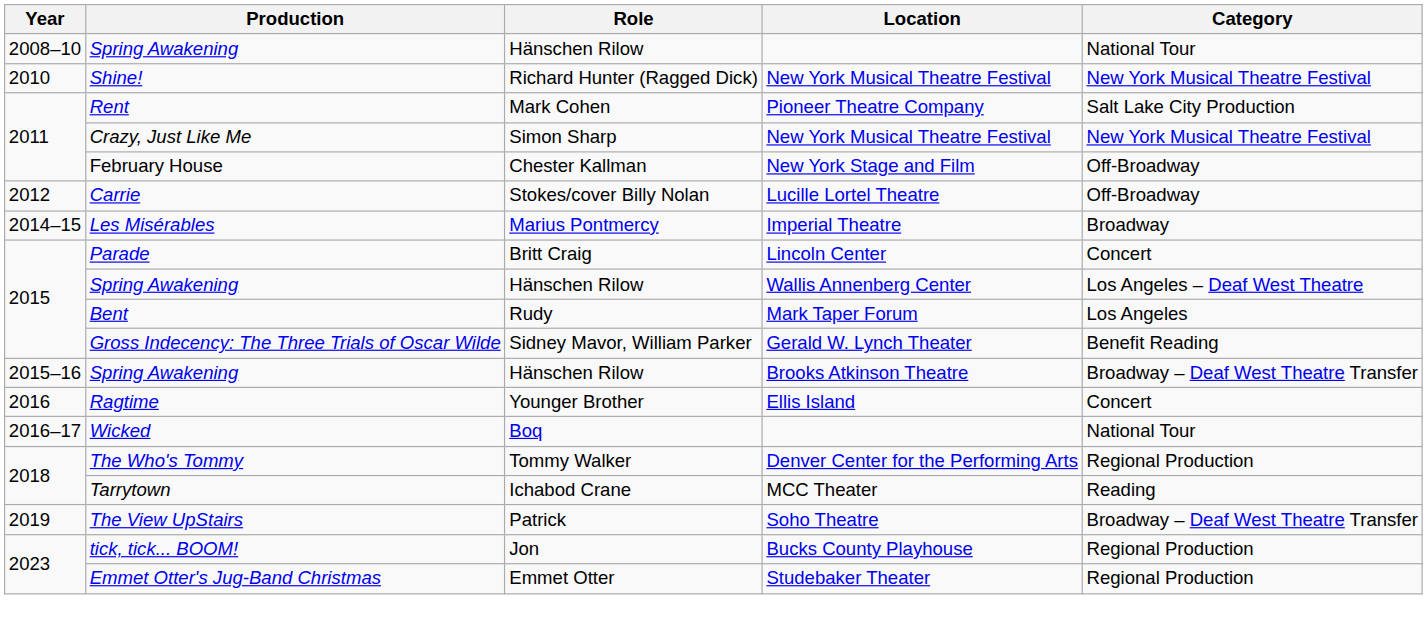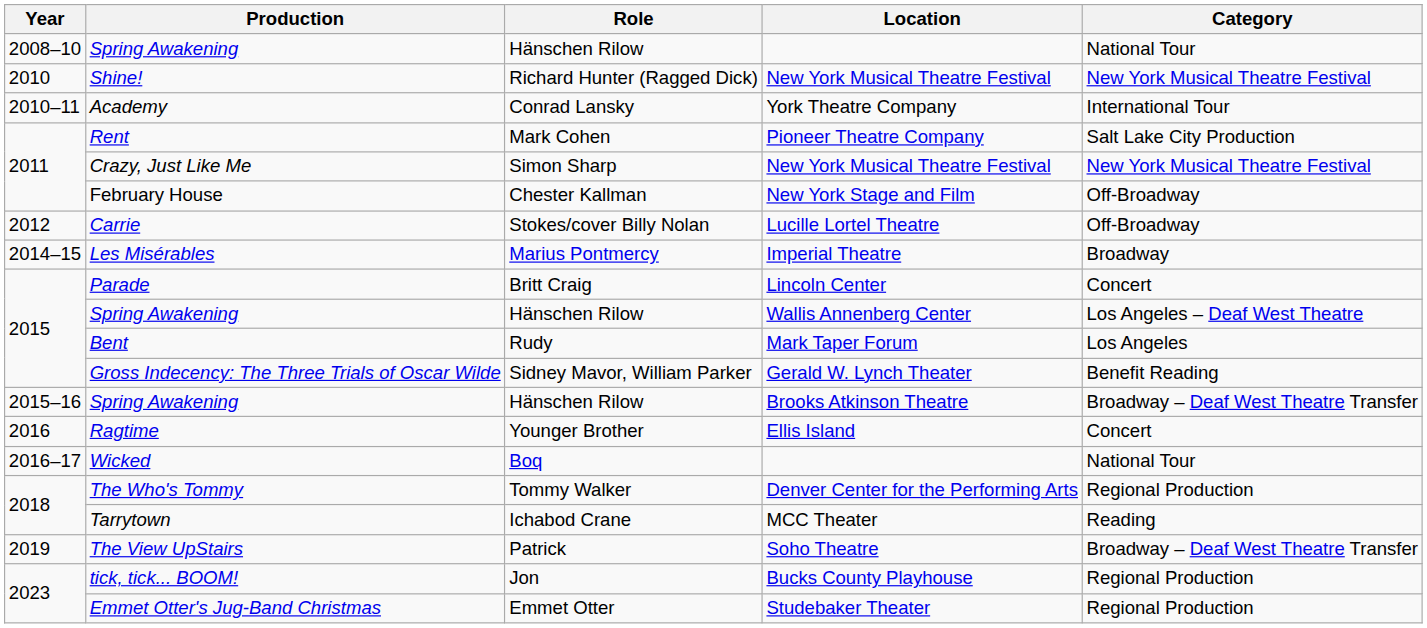 <table class="wikitable">
 <tr>
 <th>Year</th>
 <th>Production</th>
 <th>Role</th>
 <th>Location</th>
 <th>Category</th>
 </tr>
 <tr>
 <td>2008–10</td>
 <td><em><a href='#'>Spring Awakening</a></em></td>
 <td>Hänschen Rilow</td>
 <td></td>
 <td>National Tour</td>
 </tr>
 <tr>
 <td>2010</td>
 <td><em><a href='#'>Shine!</a></em></td>
 <td>Richard Hunter (Ragged Dick)</td>
 <td><a href='#'>New York Musical Theatre Festival</a></td>
 <td><a href='#'>New York Musical Theatre Festival</a></td>
+</tr>
+<tr>
+<td>2010–11</td>
+<td><em>Academy</em></td>
+<td>Conrad Lansky</td>
+<td>York Theatre Company</td>
+<td>International Tour</td>
 </tr>
 <tr>
 <td rowspan="3">2011</td>
 <td><em><a href='#'>Rent</a></em></td>
 <td>Mark Cohen</td>
 <td><a href='#'>Pioneer Theatre Company</a></td>
 <td>Salt Lake City Production</td>
 </tr>
 <tr>
 <td><em>Crazy, Just Like Me</em></td>
 <td>Simon Sharp</td>
 <td><a href='#'>New York Musical Theatre Festival</a></td>
 <td><a href='#'>New York Musical Theatre Festival</a></td>
 </tr>
 <tr>
 <td>February House</td>
 <td>Chester Kallman</td>
 <td><a href='#'>New York Stage and Film</a></td>
 <td>Off-Broadway</td>
 </tr>
 <tr>
 <td>2012</td>
 <td><em><a href='#'>Carrie</a></em></td>
 <td>Stokes/cover Billy Nolan</td>
 <td><a href='#'>Lucille Lortel Theatre</a></td>
 <td>Off-Broadway</td>
 </tr>
 <tr>
 <td>2014–15</td>
 <td><em><a href='#'>Les Misérables</a></em></td>
 <td><a href='#'>Marius Pontmercy</a></td>
 <td><a href='#'>Imperial Theatre</a></td>
 <td>Broadway</td>
 </tr>
 <tr>
 <td rowspan="4">2015</td>
 <td><a href='#'><em>Parade</em></a></td>
 <td>Britt Craig</td>
 <td><a href='#'>Lincoln Center</a></td>
 <td>Concert</td>
 </tr>
 <tr>
 <td><em><a href='#'>Spring Awakening</a></em></td>
 <td>Hänschen Rilow</td>
 <td><a href='#'>Wallis Annenberg Center</a></td>
 <td>Los Angeles – <a href='#'>Deaf West Theatre</a></td>
 </tr>
 <tr>
 <td><em><a href='#'>Bent</a></em></td>
 <td>Rudy</td>
 <td><a href='#'>Mark Taper Forum</a></td>
 <td>Los Angeles</td>
 </tr>
 <tr>
 <td><em><a href='#'>Gross Indecency: The Three Trials of Oscar Wilde</a></em></td>
 <td>Sidney Mavor, William Parker</td>
 <td><a href='#'>Gerald W. Lynch Theater</a></td>
 <td>Benefit Reading</td>
 </tr>
 <tr>
 <td>2015–16</td>
 <td><em><a href='#'>Spring Awakening</a></em></td>
 <td>Hänschen Rilow</td>
 <td><a href='#'>Brooks Atkinson Theatre</a></td>
 <td>Broadway – <a href='#'>Deaf West Theatre</a> Transfer</td>
 </tr>
 <tr>
 <td>2016</td>
 <td><em><a href='#'>Ragtime</a></em></td>
 <td>Younger Brother</td>
 <td><a href='#'>Ellis Island</a></td>
 <td>Concert</td>
 </tr>
 <tr>
 <td>2016–17</td>
 <td><em><a href='#'>Wicked</a></em></td>
 <td><a href='#'>Boq</a></td>
 <td></td>
 <td>National Tour</td>
 </tr>
 <tr>
 <td rowspan="2">2018</td>
 <td><em><a href='#'>The Who's Tommy</a></em></td>
 <td>Tommy Walker</td>
 <td><a href='#'>Denver Center for the Performing Arts</a></td>
 <td>Regional Production</td>
 </tr>
 <tr>
 <td><em>Tarrytown</em></td>
 <td>Ichabod Crane</td>
 <td>MCC Theater</td>
 <td>Reading</td>
 </tr>
 <tr>
 <td>2019</td>
 <td><em><a href='#'>The View UpStairs</a></em></td>
 <td>Patrick</td>
 <td><a href='#'>Soho Theatre</a></td>
 <td>Broadway – <a href='#'>Deaf West Theatre</a> Transfer</td>
 </tr>
 <tr>
 <td rowspan="2">2023</td>
 <td><em><a href='#'>tick, tick... BOOM!</a></em></td>
 <td>Jon</td>
 <td><a href='#'>Bucks County Playhouse</a></td>
 <td>Regional Production</td>
 </tr>
 <tr>
 <td><em><a href='#'>Emmet Otter's Jug-Band Christmas</a></em></td>
 <td>Emmet Otter</td>
 <td><a href='#'>Studebaker Theater</a></td>
 <td>Regional Production</td>
 </tr>
 </table>
